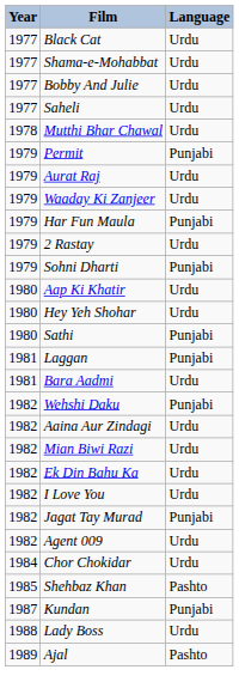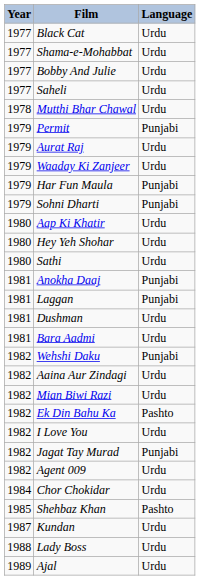 <table class="wikitable sortable plainrowheaders">
 <tr>
 <th style="background:#B0C4DE;">Year</th>
 <th style="background:#B0C4DE;">Film</th>
 <th style="background:#B0C4DE;">Language</th>
 </tr>
 <tr>
 <td>1977</td>
 <td><em>Black Cat</em></td>
 <td>Urdu</td>
 </tr>
 <tr>
 <td>1977</td>
 <td><em>Shama-e-Mohabbat</em></td>
 <td>Urdu</td>
 </tr>
 <tr>
 <td>1977</td>
 <td><em>Bobby And Julie</em></td>
 <td>Urdu</td>
 </tr>
 <tr>
 <td>1977</td>
 <td><em>Saheli</em></td>
 <td>Urdu</td>
 </tr>
 <tr>
 <td>1978</td>
 <td><em><a href='#'>Mutthi Bhar Chawal</a></em></td>
 <td>Urdu</td>
 </tr>
 <tr>
 <td>1979</td>
 <td><em><a href='#'>Permit</a></em></td>
 <td>Punjabi</td>
 </tr>
 <tr>
 <td>1979</td>
 <td><em><a href='#'>Aurat Raj</a></em></td>
 <td>Urdu</td>
 </tr>
 <tr>
 <td>1979</td>
 <td><em><a href='#'>Waaday Ki Zanjeer</a></em></td>
 <td>Urdu</td>
 </tr>
 <tr>
 <td>1979</td>
 <td><em>Har Fun Maula</em></td>
 <td>Punjabi</td>
 </tr>
 <tr>
 <td>1979</td>
-<td><em>2 Rastay</em></td>
-<td>Urdu</td>
-</tr>
-<tr>
-<td>1979</td>
 <td><em>Sohni Dharti</em></td>
 <td>Punjabi</td>
 </tr>
 <tr>
 <td>1980</td>
 <td><em><a href='#'>Aap Ki Khatir</a></em></td>
 <td>Urdu</td>
 </tr>
 <tr>
 <td>1980</td>
 <td><em>Hey Yeh Shohar</em></td>
 <td>Urdu</td>
 </tr>
 <tr>
 <td>1980</td>
 <td><em>Sathi</em></td>
+<td>Urdu</td>
+</tr>
+<tr>
+<td>1981</td>
+<td><em><a href='#'>Anokha Daaj</a></em></td>
 <td>Punjabi</td>
 </tr>
 <tr>
 <td>1981</td>
 <td><em>Laggan</em></td>
 <td>Punjabi</td>
+</tr>
+<tr>
+<td>1981</td>
+<td><em>Dushman</em></td>
+<td>Urdu</td>
 </tr>
 <tr>
 <td>1981</td>
 <td><em><a href='#'>Bara Aadmi</a></em></td>
 <td>Urdu</td>
 </tr>
 <tr>
 <td>1982</td>
 <td><em><a href='#'>Wehshi Daku</a></em></td>
 <td>Punjabi</td>
 </tr>
 <tr>
 <td>1982</td>
 <td><em>Aaina Aur Zindagi</em></td>
 <td>Urdu</td>
 </tr>
 <tr>
 <td>1982</td>
 <td><em><a href='#'>Mian Biwi Razi</a></em></td>
 <td>Urdu</td>
 </tr>
 <tr>
 <td>1982</td>
 <td><em><a href='#'>Ek Din Bahu Ka</a></em></td>
-<td>Urdu</td>
+<td>Pashto</td>
 </tr>
 <tr>
 <td>1982</td>
 <td><em>I Love You</em></td>
 <td>Urdu</td>
 </tr>
 <tr>
 <td>1982</td>
 <td><em>Jagat Tay Murad</em></td>
 <td>Punjabi</td>
 </tr>
 <tr>
 <td>1982</td>
 <td><em>Agent 009</em></td>
 <td>Urdu</td>
 </tr>
 <tr>
 <td>1984</td>
 <td><em>Chor Chokidar</em></td>
 <td>Urdu</td>
 </tr>
 <tr>
 <td>1985</td>
 <td><em>Shehbaz Khan</em></td>
 <td>Pashto</td>
 </tr>
 <tr>
 <td>1987</td>
 <td><em>Kundan</em></td>
-<td>Punjabi</td>
+<td>Urdu</td>
 </tr>
 <tr>
 <td>1988</td>
 <td><em>Lady Boss</em></td>
 <td>Urdu</td>
 </tr>
 <tr>
 <td>1989</td>
 <td><em>Ajal</em></td>
-<td>Pashto</td>
+<td>Urdu</td>
 </tr>
 </table>
